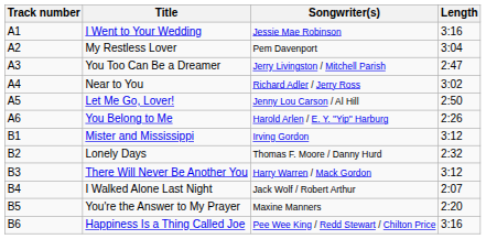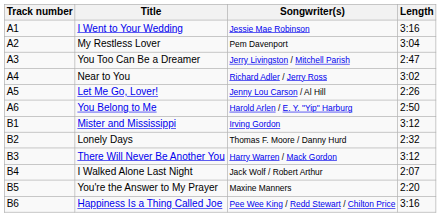 <table class="wikitable">
 <tr>
 <th scope="col">Track number</th>
 <th scope="col">Title</th>
 <th scope="col">Songwriter(s)</th>
 <th scope="col">Length</th>
 </tr>
 <tr>
 <td>A1</td>
 <td><a href='#'>I Went to Your Wedding</a></td>
 <td><small><a href='#'>Jessie Mae Robinson</a></small></td>
 <td>3:16<br></td>
 </tr>
 <tr>
 <td>A2</td>
 <td>My Restless Lover</td>
 <td><small>Pem Davenport</small></td>
 <td>3:04<br></td>
 </tr>
 <tr>
 <td>A3</td>
 <td>You Too Can Be a Dreamer</td>
 <td><small><a href='#'>Jerry Livingston</a> / <a href='#'>Mitchell Parish</a></small></td>
 <td>2:47<br></td>
 </tr>
 <tr>
 <td>A4</td>
 <td>Near to You</td>
 <td><small><a href='#'>Richard Adler</a> / <a href='#'>Jerry Ross</a></small></td>
 <td>3:02<br></td>
 </tr>
 <tr>
 <td>A5</td>
 <td><a href='#'>Let Me Go, Lover!</a></td>
 <td><small><a href='#'>Jenny Lou Carson</a> / Al Hill</small></td>
-<td>2:50<br></td>
+<td>2:26<br></td>
 </tr>
 <tr>
 <td>A6</td>
 <td><a href='#'>You Belong to Me</a></td>
 <td><small><a href='#'>Harold Arlen</a> / <a href='#'>E. Y. "Yip" Harburg</a> </small></td>
-<td>2:26<br></td>
+<td>2:50<br></td>
 </tr>
 <tr>
 <td>B1</td>
 <td><a href='#'>Mister and Mississippi</a></td>
 <td><small><a href='#'>Irving Gordon</a></small></td>
 <td>3:12<br></td>
 </tr>
 <tr>
 <td>B2</td>
 <td>Lonely Days</td>
 <td><small>Thomas F. Moore / Danny Hurd</small></td>
 <td>2:32<br></td>
 </tr>
 <tr>
 <td>B3</td>
 <td><a href='#'>There Will Never Be Another You</a></td>
 <td><small><a href='#'>Harry Warren</a> / <a href='#'>Mack Gordon</a></small></td>
 <td>3:12<br></td>
 </tr>
 <tr>
 <td>B4</td>
 <td>I Walked Alone Last Night</td>
 <td><small>Jack Wolf / Robert Arthur</small></td>
 <td>2:07<br></td>
 </tr>
 <tr>
 <td>B5</td>
 <td>You're the Answer to My Prayer</td>
 <td><small>Maxine Manners</small></td>
 <td>2:20<br></td>
 </tr>
 <tr>
 <td>B6</td>
 <td><a href='#'>Happiness Is a Thing Called Joe</a></td>
 <td><small><a href='#'>Pee Wee King</a> / <a href='#'>Redd Stewart</a> / <a href='#'>Chilton Price</a></small></td>
 <td>3:16<br></td>
 </tr>
 </table>
